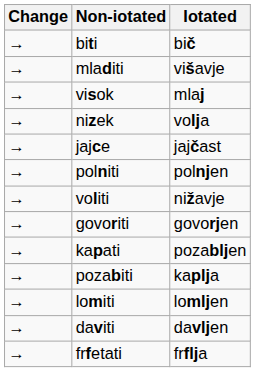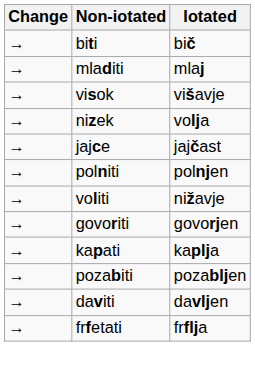 <table class="wikitable">
 <tr>
 <th>Change</th>
 <th>Non-iotated</th>
 <th>Iotated</th>
 </tr>
 <tr>
 <td> → </td>
 <td>bi<strong>t</strong>i</td>
 <td>bi<strong>č</strong></td>
 </tr>
 <tr>
 <td> → </td>
 <td>mla<strong>d</strong>iti</td>
-<td>vi<strong>š</strong>avje</td>
+<td>mla<strong>j</strong></td>
 </tr>
 <tr>
 <td> → </td>
 <td>vi<strong>s</strong>ok</td>
-<td>mla<strong>j</strong></td>
+<td>vi<strong>š</strong>avje</td>
 </tr>
 <tr>
 <td> → </td>
 <td>ni<strong>z</strong>ek</td>
 <td>vo<strong>lj</strong>a</td>
 </tr>
 <tr>
 <td> → </td>
 <td>jaj<strong>c</strong>e</td>
 <td>jaj<strong>č</strong>ast</td>
 </tr>
 <tr>
 <td> → </td>
 <td>pol<strong>n</strong>iti</td>
 <td>pol<strong>nj</strong>en</td>
 </tr>
 <tr>
 <td> → </td>
 <td>vo<strong>l</strong>iti</td>
 <td>ni<strong>ž</strong>avje</td>
 </tr>
 <tr>
 <td> → </td>
 <td>govo<strong>r</strong>iti</td>
 <td>govo<strong>rj</strong>en</td>
 </tr>
 <tr>
 <td> → </td>
 <td>ka<strong>p</strong>ati</td>
-<td>poza<strong>blj</strong>en</td>
+<td>ka<strong>plj</strong>a</td>
 </tr>
 <tr>
 <td> → </td>
 <td>poza<strong>b</strong>iti</td>
-<td>ka<strong>plj</strong>a</td>
-</tr>
-<tr>
-<td> → </td>
-<td>lo<strong>m</strong>iti</td>
-<td>lo<strong>mlj</strong>en</td>
+<td>poza<strong>blj</strong>en</td>
 </tr>
 <tr>
 <td> → </td>
 <td>da<strong>v</strong>iti</td>
 <td>da<strong>vlj</strong>en</td>
 </tr>
 <tr>
 <td> → </td>
 <td>fr<strong>f</strong>etati</td>
 <td>fr<strong>flj</strong>a</td>
 </tr>
 </table>
